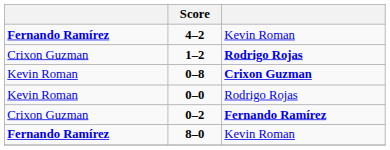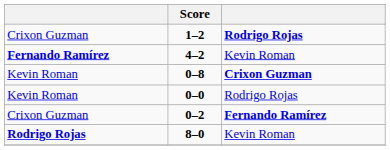 <table class="wikitable" style="text-align: center; font-size:100% ">
 <tr>
 <th align="right" width="200"></th>
 <th width="60">Score</th>
 <th align="left" width="200"></th>
 </tr>
 <tr>
+<td align=left> <a href='#'>Crixon Guzman</a></td>
+<td align=center><strong>1–2</strong></td>
+<td align=left><strong> <a href='#'>Rodrigo Rojas</a></strong></td>
+</tr>
+<tr>
 <td align=left><strong> <a href='#'>Fernando Ramírez</a></strong></td>
 <td align=center><strong>4–2</strong></td>
 <td align=left> <a href='#'>Kevin Roman</a></td>
-</tr>
-<tr>
-<td align=left> <a href='#'>Crixon Guzman</a></td>
-<td align=center><strong>1–2</strong></td>
-<td align=left><strong> <a href='#'>Rodrigo Rojas</a></strong></td>
 </tr>
 <tr>
 <td align=left> <a href='#'>Kevin Roman</a></td>
 <td align=center><strong>0–8</strong></td>
 <td align=left><strong> <a href='#'>Crixon Guzman</a></strong></td>
 </tr>
 <tr>
 <td align=left> <a href='#'>Kevin Roman</a></td>
 <td align=center><strong>0–0</strong></td>
 <td align=left> <a href='#'>Rodrigo Rojas</a></td>
 </tr>
 <tr>
 <td align=left> <a href='#'>Crixon Guzman</a></td>
 <td align=center><strong>0–2</strong></td>
 <td align=left><strong> <a href='#'>Fernando Ramírez</a></strong></td>
 </tr>
 <tr>
-<td align=left><strong> <a href='#'>Fernando Ramírez</a></strong></td>
+<td align=left><strong> <a href='#'>Rodrigo Rojas</a></strong></td>
 <td align=center><strong>8–0</strong></td>
 <td align=left> <a href='#'>Kevin Roman</a></td>
 </tr>
 <tr>
 </tr>
 </table>
